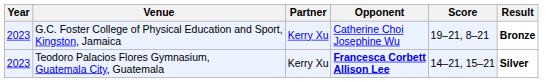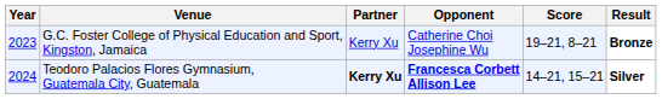 <table class="sortable wikitable" style="font-size: 90%;">
 <tr>
 <th>Year</th>
 <th>Venue</th>
 <th>Partner</th>
 <th>Opponent</th>
 <th>Score</th>
 <th>Result</th>
 </tr>
 <tr style="background:#ECF2FF">
 <td align="center"><a href='#'>2023</a></td>
 <td align="left">G.C. Foster College of Physical Education and Sport,<br><a href='#'>Kingston</a>, Jamaica</td>
 <td align="left"> <a href='#'>Kerry Xu</a></td>
 <td align="left"> <a href='#'>Catherine Choi</a><br> <a href='#'>Josephine Wu</a></td>
 <td align="left">19–21, 8–21</td>
 <td style="text-align:left; background:white"> <strong>Bronze</strong></td>
 </tr>
 <tr style="background:#ECF2FF">
-<td align="center"><a href='#'>2023</a></td>
+<td align="center"><a href='#'>2024</a></td>
 <td align="left">Teodoro Palacios Flores Gymnasium,<br><a href='#'>Guatemala City</a>, Guatemala</td>
-<td align="left"> Kerry Xu</td>
+<td align="left"><strong> Kerry Xu</strong></td>
 <td align="left"><strong> <a href='#'>Francesca Corbett</a><br> <a href='#'>Allison Lee</a></strong></td>
 <td align="left">14–21, 15–21</td>
 <td style="text-align:left; background:white"> <strong>Silver</strong></td>
 </tr>
 </table>
